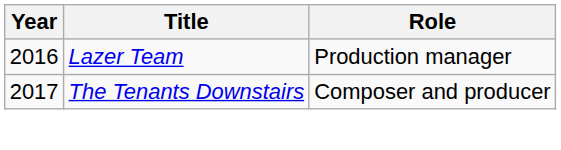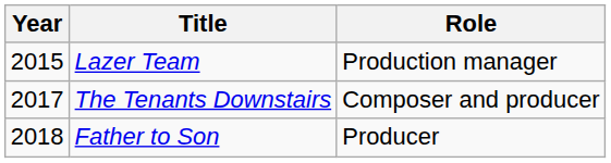 <table class="wikitable">
 <tr>
 <th>Year</th>
 <th>Title</th>
 <th>Role</th>
 </tr>
 <tr>
-<td>2016</td>
+<td>2015</td>
 <td><em><a href='#'>Lazer Team</a></em></td>
 <td>Production manager</td>
 </tr>
 <tr>
 <td>2017</td>
 <td><em><a href='#'>The Tenants Downstairs</a></em></td>
 <td>Composer and producer</td>
 </tr>
+<tr>
+<td>2018</td>
+<td><em><a href='#'>Father to Son</a></em></td>
+<td>Producer</td>
+</tr>
 </table>
